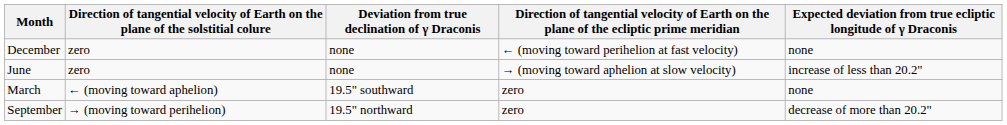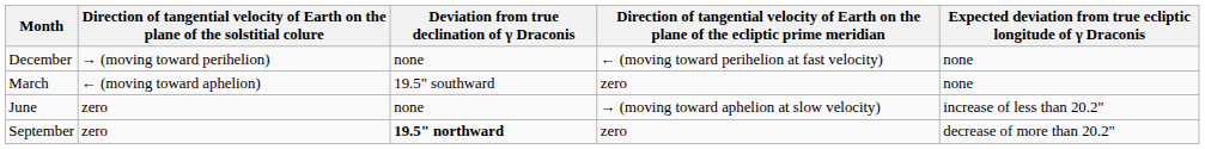 <table class="wikitable">
 <tr>
 <th>Month</th>
 <th>Direction of tangential velocity of Earth on the plane of the solstitial colure</th>
 <th>Deviation from true declination of γ Draconis</th>
 <th>Direction of tangential velocity of Earth on the plane of the ecliptic prime meridian</th>
 <th>Expected deviation from true ecliptic longitude of γ Draconis</th>
 </tr>
 <tr>
 <td>December</td>
-<td>zero</td>
+<td>→ (moving toward perihelion)</td>
 <td>none</td>
 <td>← (moving toward perihelion at fast velocity)</td>
+<td>none</td>
+</tr>
+<tr>
+<td>March</td>
+<td>← (moving toward aphelion)</td>
+<td>19.5" southward</td>
+<td>zero</td>
 <td>none</td>
 </tr>
 <tr>
 <td>June</td>
 <td>zero</td>
 <td>none</td>
 <td>→ (moving toward aphelion at slow velocity)</td>
 <td>increase of less than 20.2"</td>
 </tr>
 <tr>
-<td>March</td>
-<td>← (moving toward aphelion)</td>
-<td>19.5" southward</td>
+<td>September</td>
 <td>zero</td>
-<td>none</td>
-</tr>
-<tr>
-<td>September</td>
-<td>→ (moving toward perihelion)</td>
-<td>19.5" northward</td>
+<td><strong>19.5" northward</strong></td>
 <td>zero</td>
 <td>decrease of more than 20.2"</td>
 </tr>
 </table>
